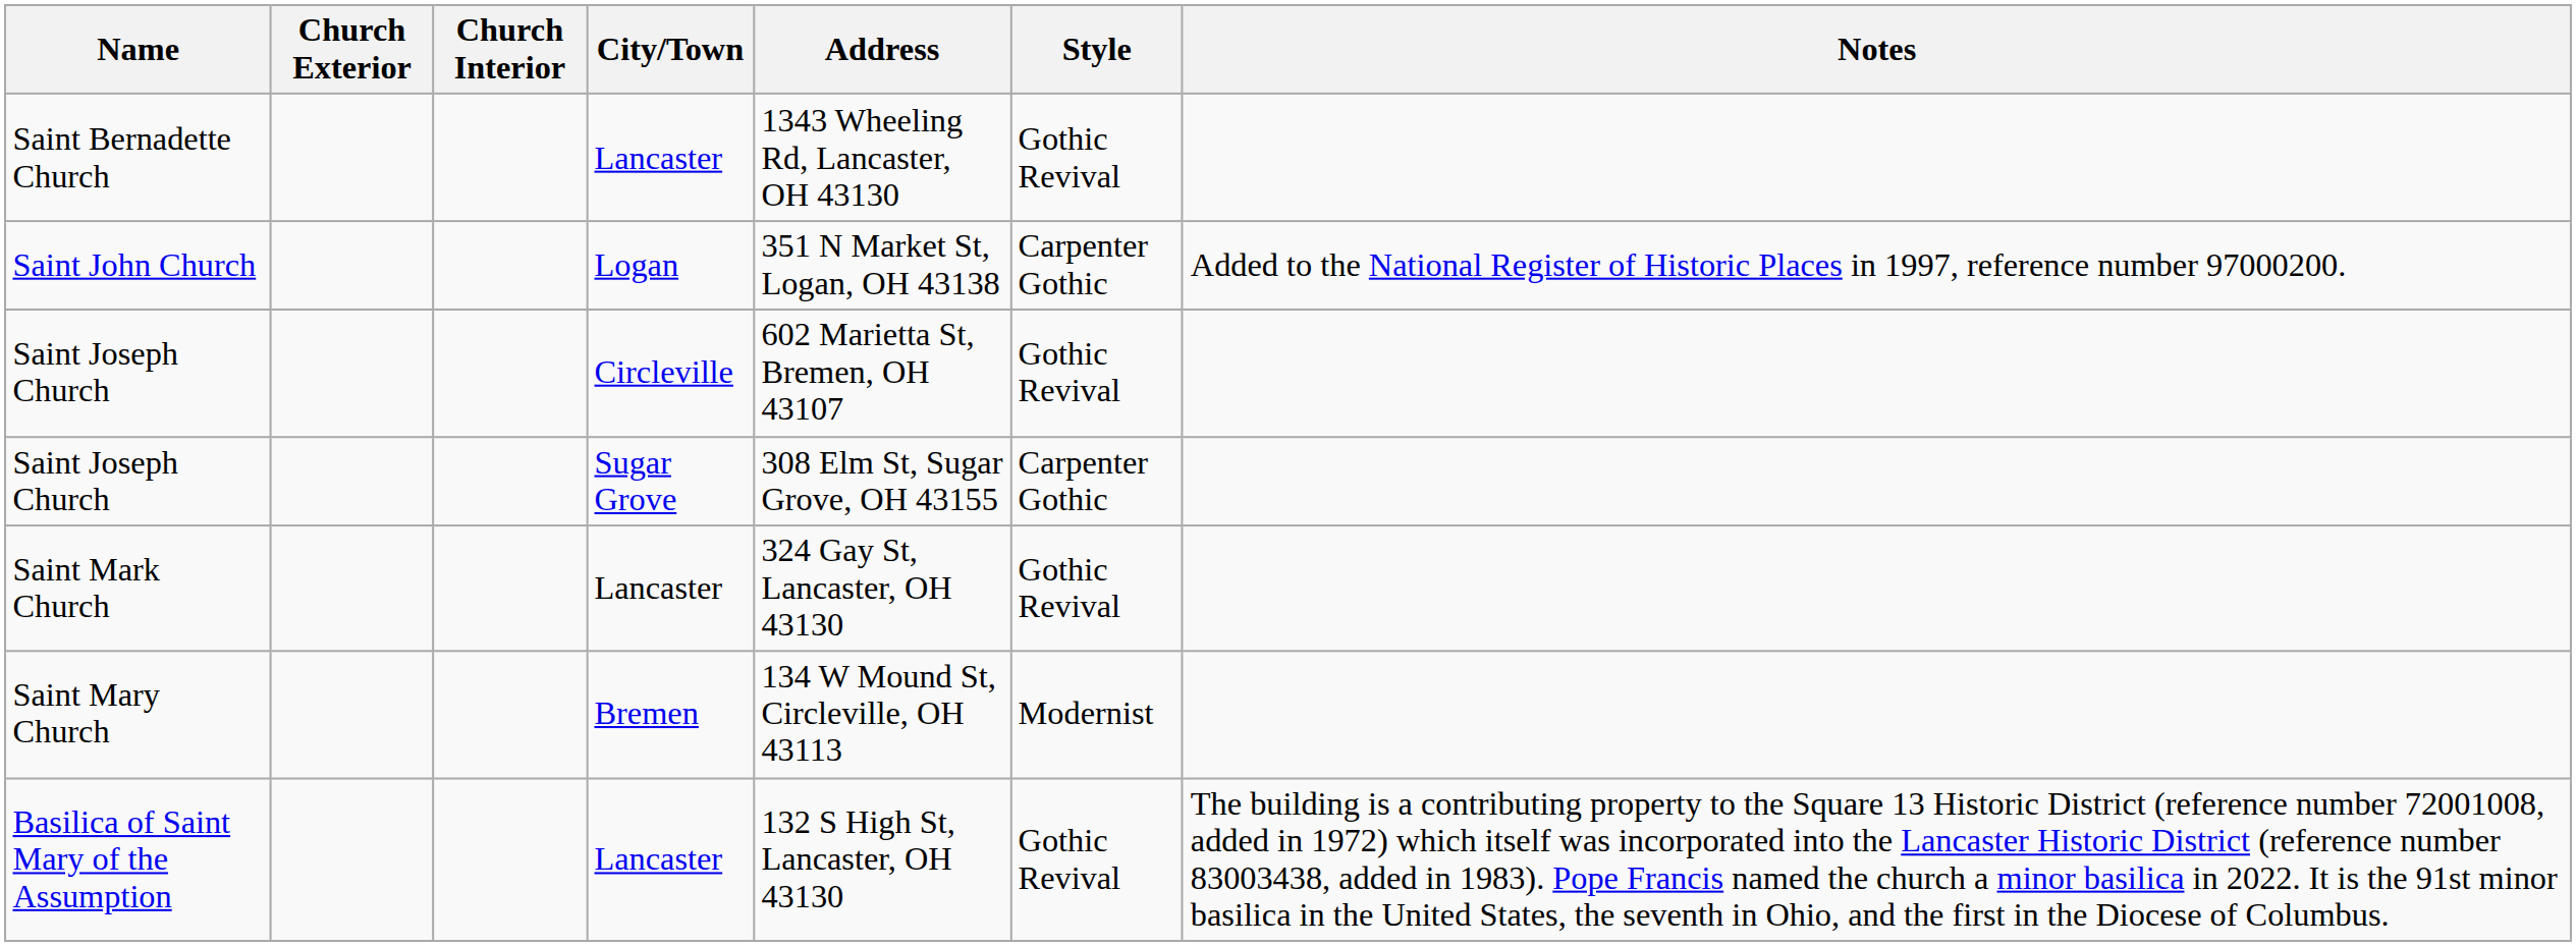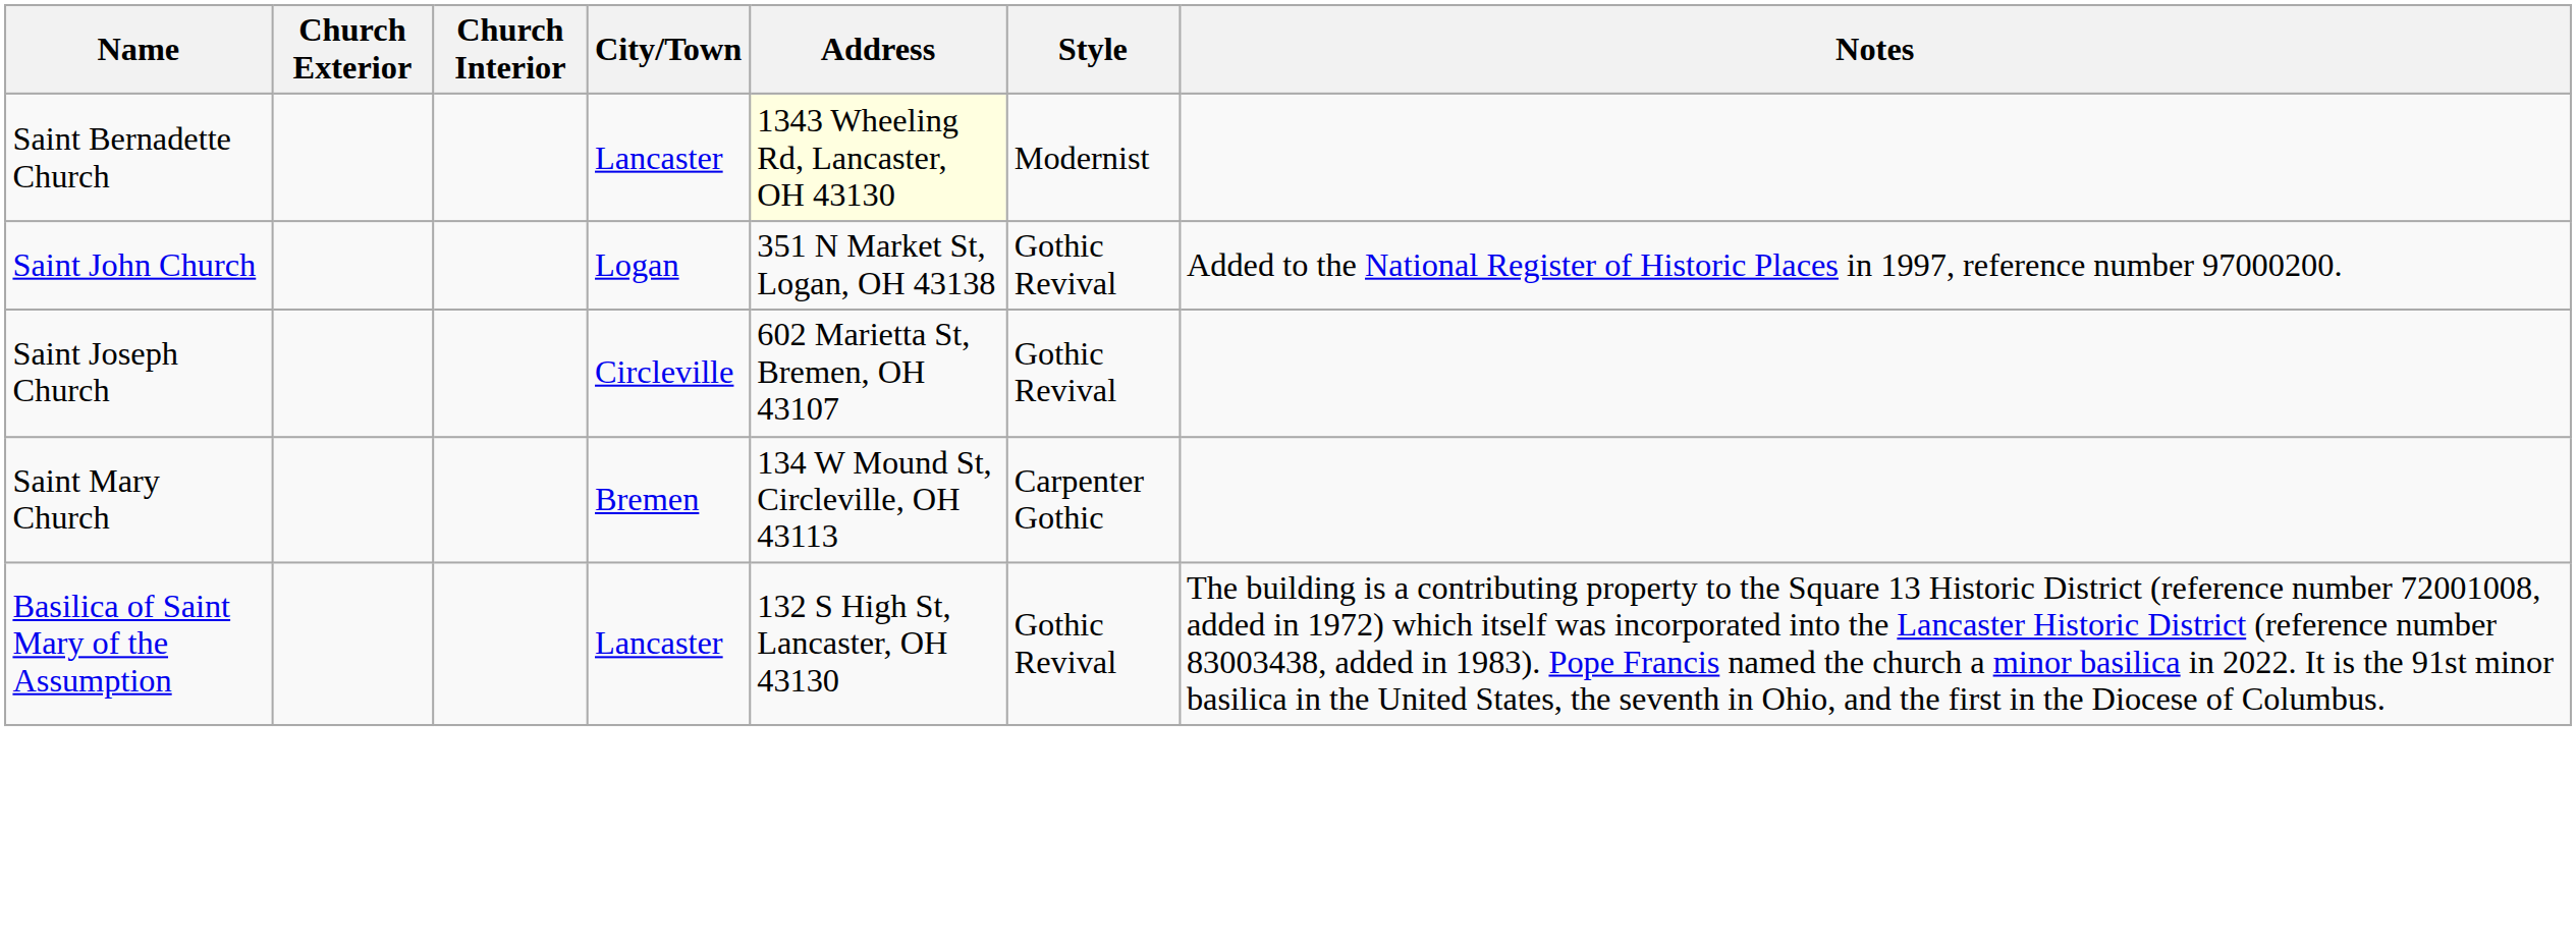 <table class="wikitable sortable">
 <tr>
 <th style="background:light gray; color:black">Name</th>
 <th class="unsortable" style="background:light gray; color:black">Church Exterior</th>
 <th class="unsortable" style="background:light gray; color:black">Church Interior</th>
 <th style="background:light gray; color:black">City/Town</th>
 <th class="unsortable" style="background:light gray; color:black">Address</th>
 <th style="background:light gray; color:black">Style</th>
 <th class="unsortable" style="background:light gray; color:black">Notes</th>
 </tr>
 <tr>
 <td>Saint Bernadette Church</td>
 <td></td>
 <td></td>
 <td><a href='#'>Lancaster</a></td>
-<td>1343 Wheeling Rd, Lancaster, OH 43130</td>
-<td>Gothic Revival</td>
+<td style="background: lightyellow;">1343 Wheeling Rd, Lancaster, OH 43130</td>
+<td>Modernist</td>
 <td></td>
 </tr>
 <tr>
 <td><a href='#'>Saint John Church</a></td>
 <td></td>
 <td></td>
 <td><a href='#'>Logan</a></td>
 <td>351 N Market St, Logan, OH 43138</td>
-<td>Carpenter Gothic</td>
+<td>Gothic Revival</td>
 <td>Added to the <a href='#'>National Register of Historic Places</a> in 1997, reference number 97000200.</td>
 </tr>
 <tr>
 <td>Saint Joseph Church</td>
 <td></td>
 <td></td>
 <td><a href='#'>Circleville</a></td>
 <td>602 Marietta St, Bremen, OH 43107</td>
 <td>Gothic Revival</td>
 <td></td>
 </tr>
 <tr>
-<td>Saint Joseph Church</td>
-<td></td>
-<td></td>
-<td><a href='#'>Sugar Grove</a></td>
-<td>308 Elm St, Sugar Grove, OH 43155</td>
-<td>Carpenter Gothic</td>
-<td></td>
-</tr>
-<tr>
-<td>Saint Mark Church</td>
-<td></td>
-<td></td>
-<td>Lancaster</td>
-<td>324 Gay St, Lancaster, OH 43130</td>
-<td>Gothic Revival</td>
-<td></td>
-</tr>
-<tr>
 <td>Saint Mary Church</td>
 <td></td>
 <td></td>
 <td><a href='#'>Bremen</a></td>
 <td>134 W Mound St, Circleville, OH 43113</td>
-<td>Modernist</td>
+<td>Carpenter Gothic</td>
 <td></td>
 </tr>
 <tr>
 <td><a href='#'>Basilica of Saint Mary of the Assumption</a></td>
 <td></td>
 <td></td>
 <td><a href='#'>Lancaster</a></td>
 <td>132 S High St, Lancaster, OH 43130</td>
 <td>Gothic Revival</td>
 <td>The building is a contributing property to the Square 13 Historic District (reference number 72001008, added in 1972) which itself was incorporated into the <a href='#'>Lancaster Historic District</a> (reference number 83003438, added in 1983). <a href='#'>Pope Francis</a> named the church a <a href='#'>minor basilica</a> in 2022. It is the 91st minor basilica in the United States, the seventh in Ohio, and the first in the Diocese of Columbus.</td>
 </tr>
 <tr>
 </tr>
 </table>
